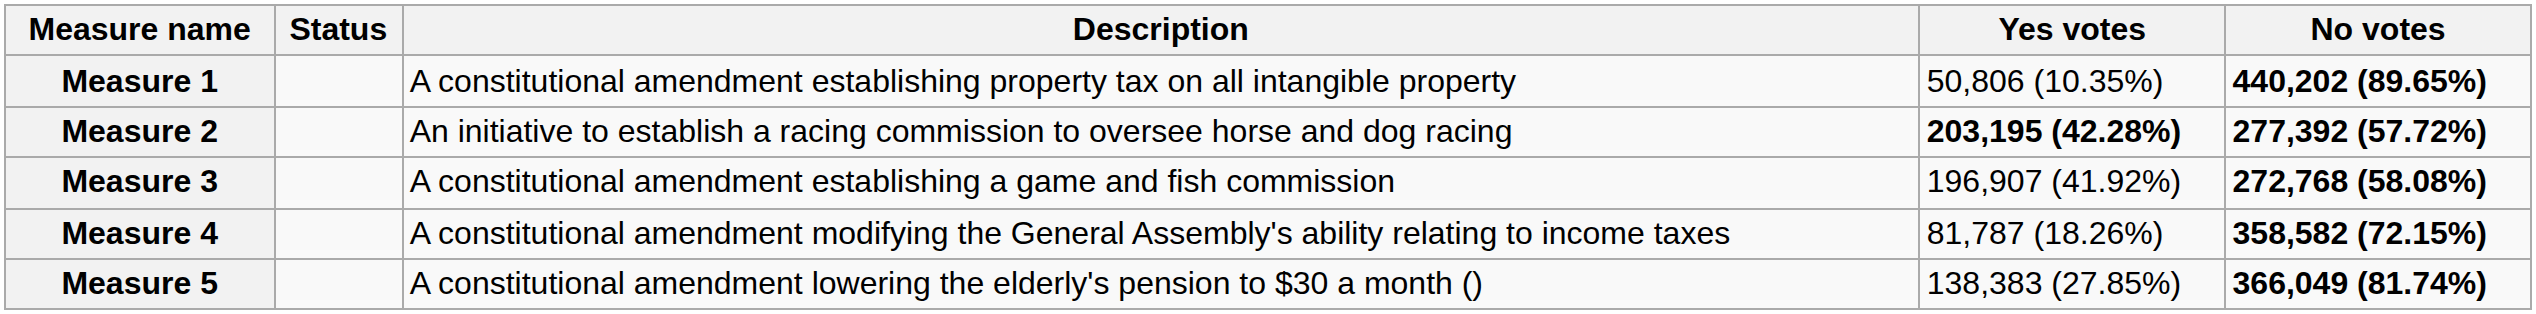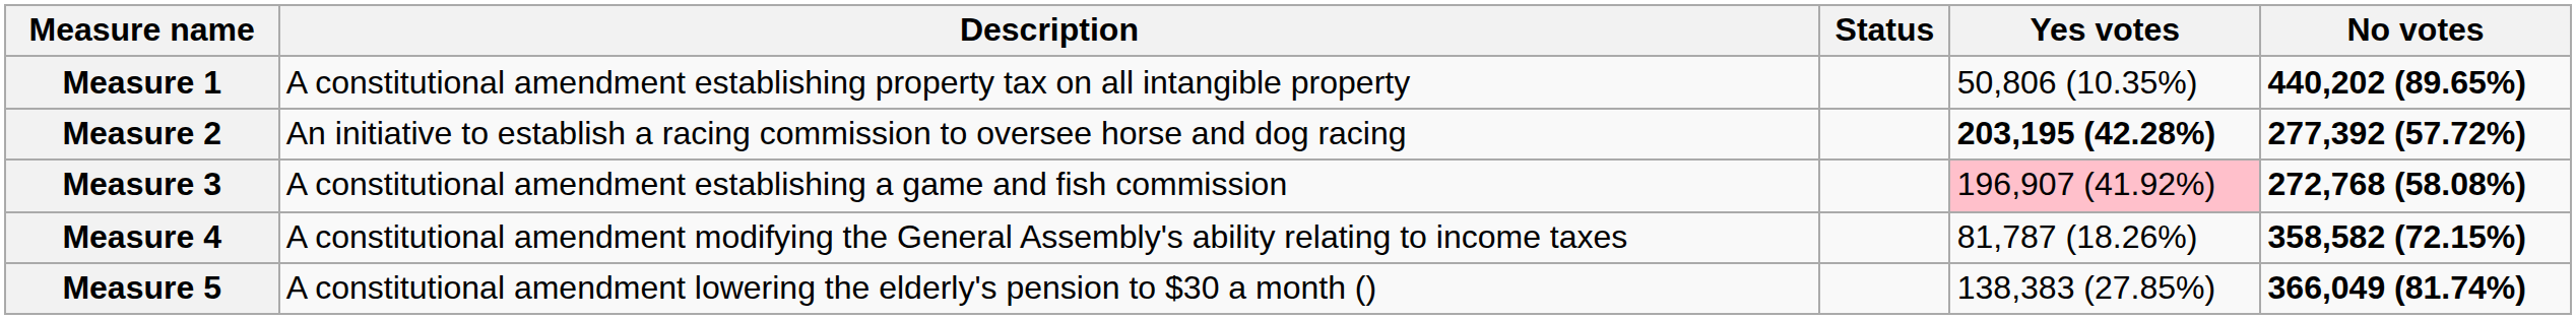 <table class="wikitable sortable plainrowheaders" style="width:100%">
 <tr>
 <th scope="col">Measure name</th>
+<th class="unsortable" scope="col">Description</th>
 <th scope="col">Status</th>
-<th class="unsortable" scope="col">Description</th>
 <th scope="col">Yes votes</th>
 <th scope="col">No votes</th>
 </tr>
 <tr>
 <th scope="row">Measure 1</th>
+<td>A constitutional amendment establishing property tax on all intangible property</td>
 <td></td>
-<td>A constitutional amendment establishing property tax on all intangible property</td>
 <td>50,806 (10.35%)</td>
 <td><strong>440,202 (89.65%)</strong></td>
 </tr>
 <tr>
 <th scope="row">Measure 2</th>
+<td>An initiative to establish a racing commission to oversee horse and dog racing</td>
 <td></td>
-<td>An initiative to establish a racing commission to oversee horse and dog racing</td>
 <td><strong>203,195 (42.28%)</strong></td>
 <td><strong>277,392 (57.72%)</strong></td>
 </tr>
 <tr>
 <th scope="row">Measure 3</th>
+<td>A constitutional amendment establishing a game and fish commission</td>
 <td></td>
-<td>A constitutional amendment establishing a game and fish commission</td>
-<td>196,907 (41.92%)</td>
+<td style="background: pink;">196,907 (41.92%)</td>
 <td><strong>272,768 (58.08%)</strong></td>
 </tr>
 <tr>
 <th scope="row">Measure 4</th>
+<td>A constitutional amendment modifying the General Assembly's ability relating to income taxes</td>
 <td></td>
-<td>A constitutional amendment modifying the General Assembly's ability relating to income taxes</td>
 <td>81,787 (18.26%)</td>
 <td><strong>358,582 (72.15%)</strong></td>
 </tr>
 <tr>
 <th scope="row">Measure 5</th>
+<td>A constitutional amendment lowering the elderly's pension to $30 a month ()</td>
 <td></td>
-<td>A constitutional amendment lowering the elderly's pension to $30 a month ()</td>
 <td>138,383 (27.85%)</td>
 <td><strong>366,049 (81.74%)</strong></td>
 </tr>
 </table>
